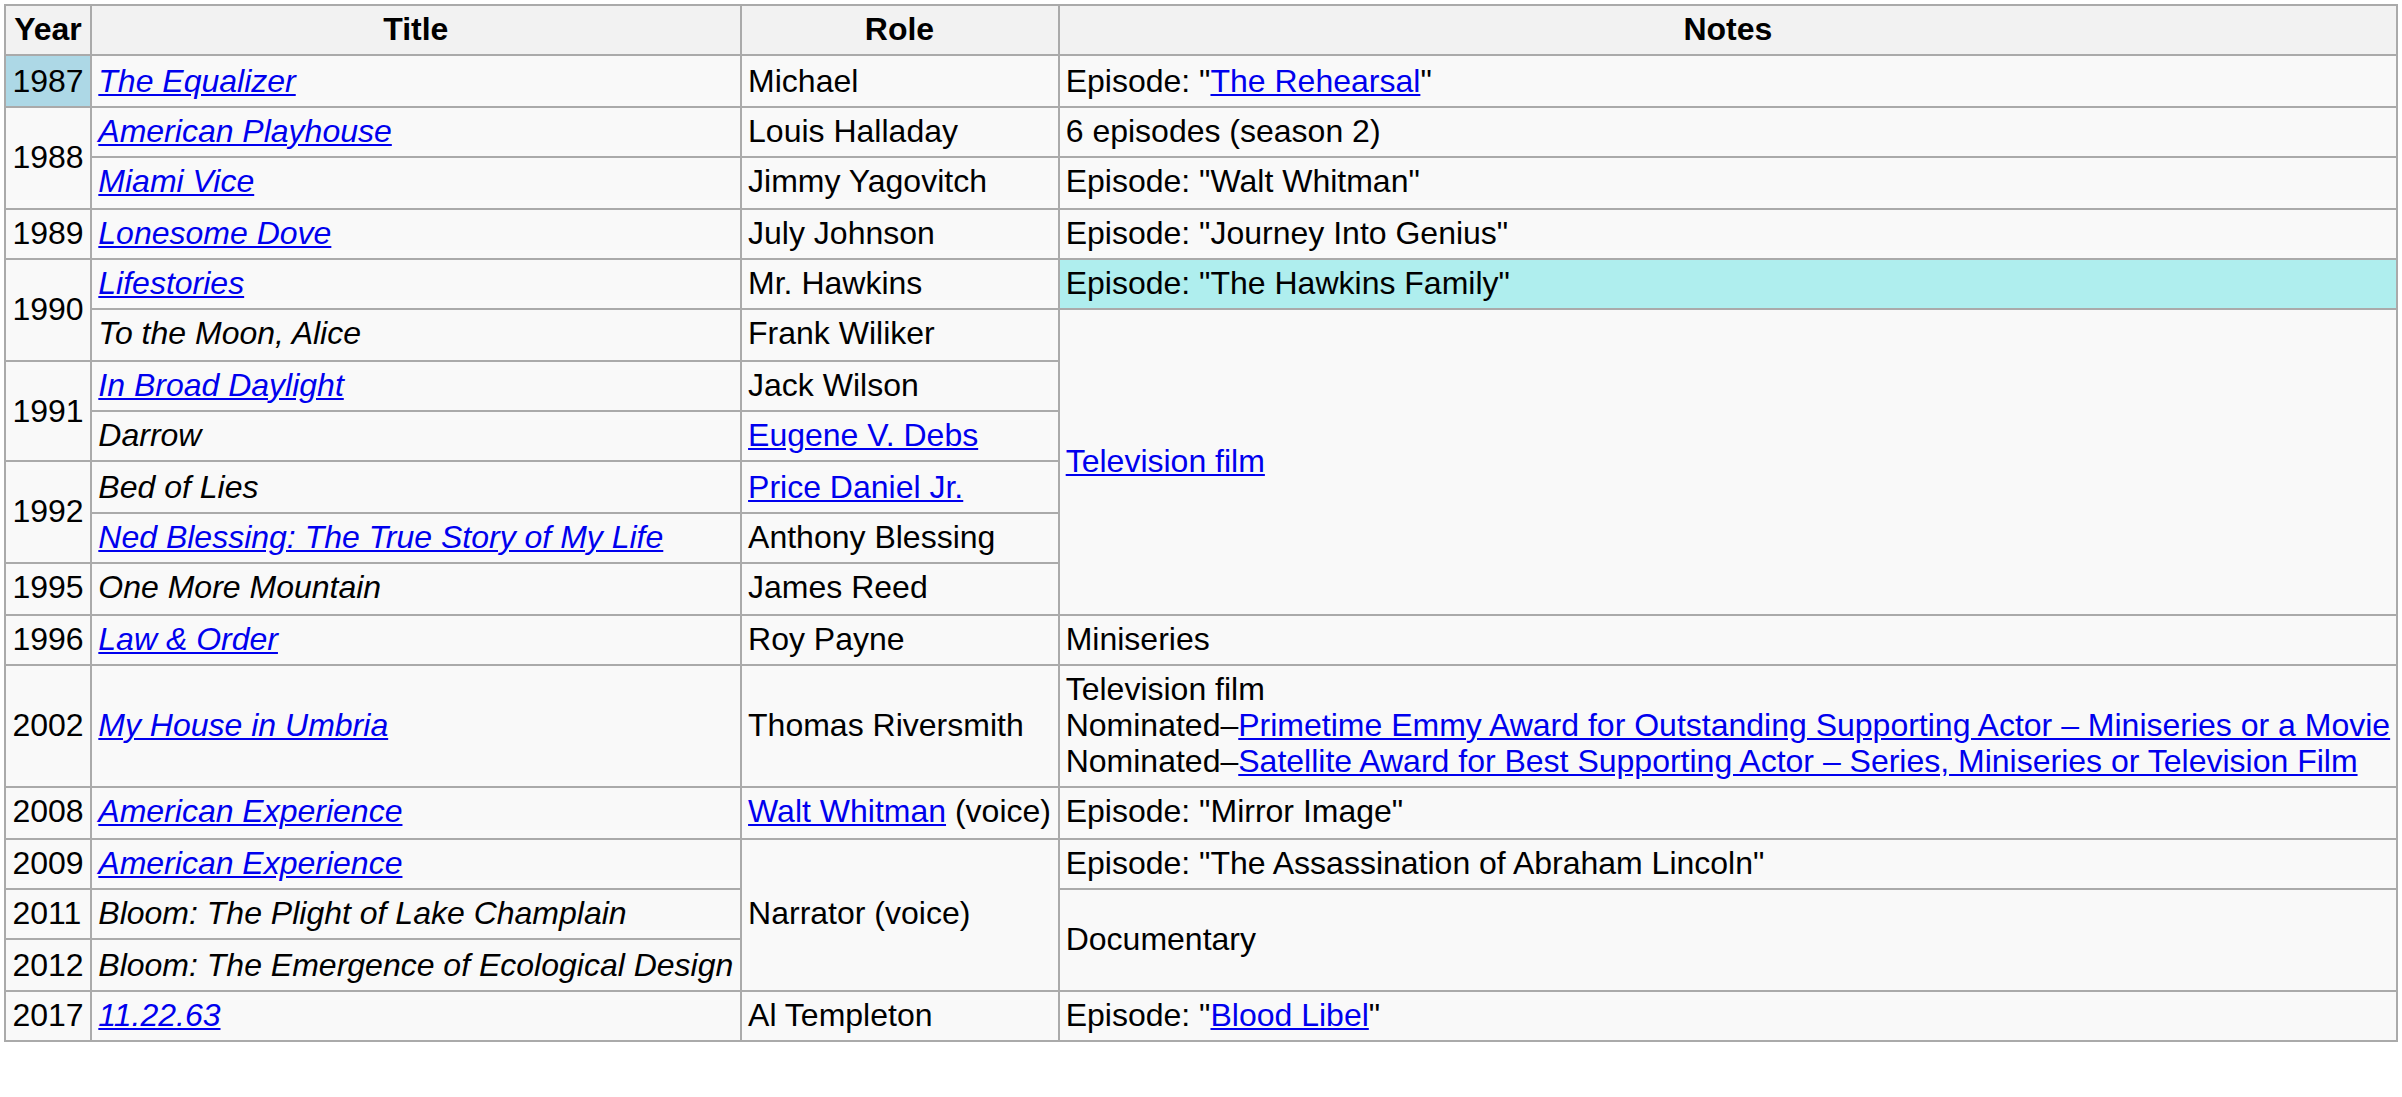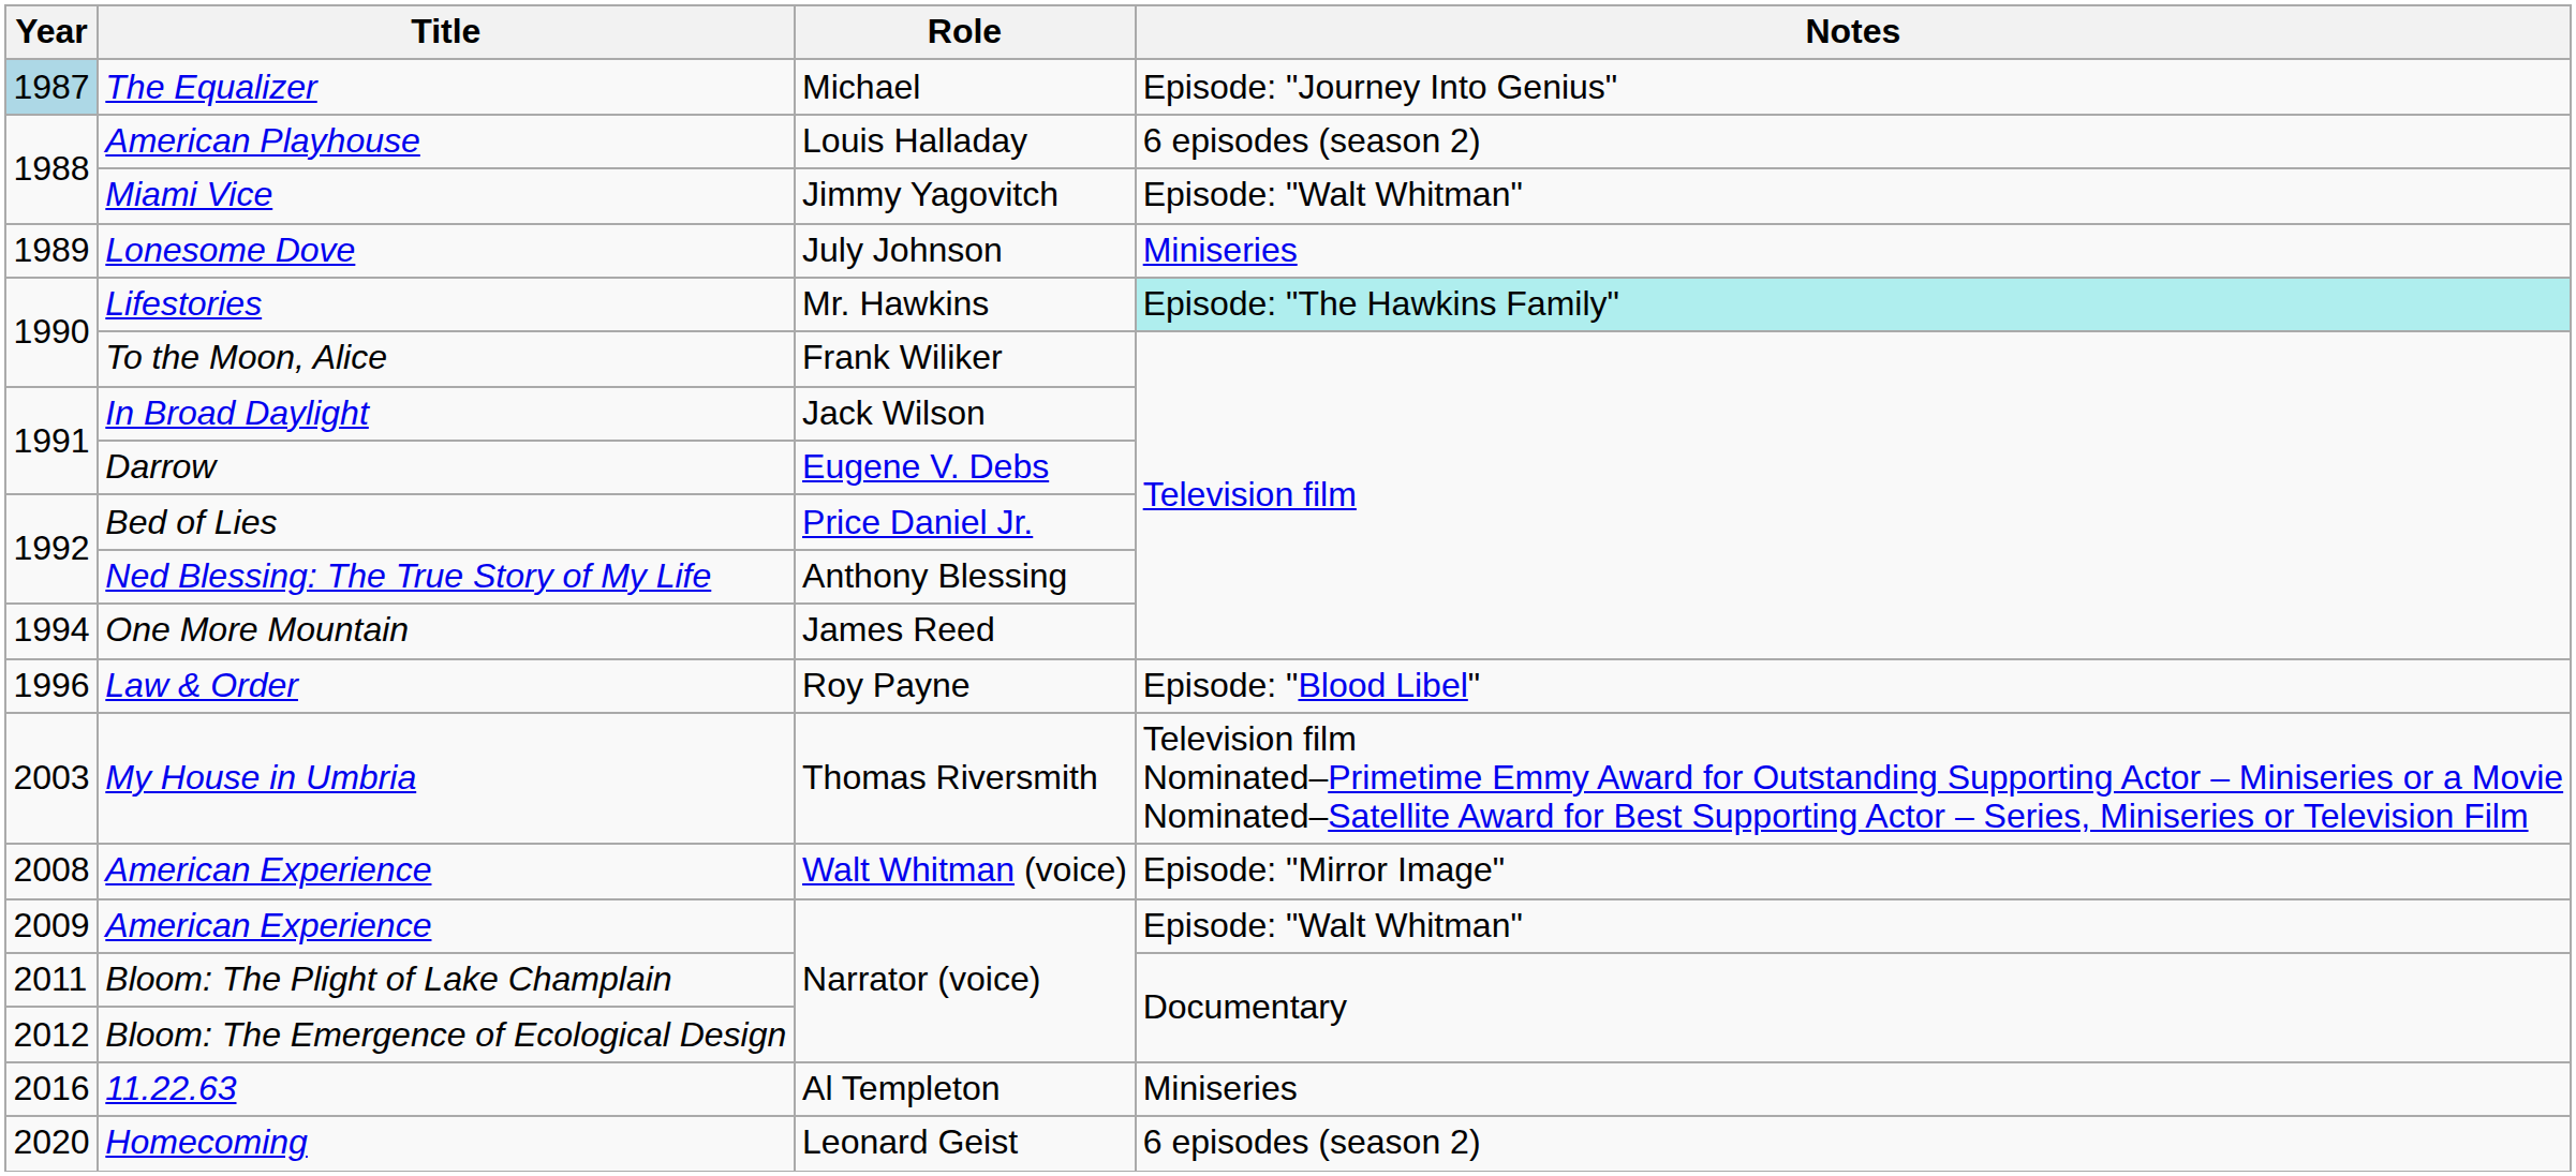 <table class="wikitable sortable">
 <tr>
 <th>Year</th>
 <th>Title</th>
 <th>Role</th>
 <th class="unsortable">Notes</th>
 </tr>
 <tr>
 <td style="background: lightblue;">1987</td>
 <td><em><a href='#'>The Equalizer</a></em></td>
 <td>Michael</td>
-<td>Episode: "<a href='#'>The Rehearsal</a>"</td>
+<td>Episode: "Journey Into Genius"</td>
 </tr>
 <tr>
 <td rowspan="2">1988</td>
 <td><em><a href='#'>American Playhouse</a></em></td>
 <td>Louis Halladay</td>
 <td>6 episodes (season 2)</td>
 </tr>
 <tr>
 <td><em><a href='#'>Miami Vice</a></em></td>
 <td>Jimmy Yagovitch</td>
 <td>Episode: "Walt Whitman"</td>
 </tr>
 <tr>
 <td>1989</td>
 <td><em><a href='#'>Lonesome Dove</a></em></td>
 <td>July Johnson</td>
-<td>Episode: "Journey Into Genius"</td>
+<td><a href='#'>Miniseries</a></td>
 </tr>
 <tr>
 <td rowspan="2">1990</td>
 <td><em><a href='#'>Lifestories</a></em></td>
 <td>Mr. Hawkins</td>
 <td style="background: paleturquoise;">Episode: "The Hawkins Family"</td>
 </tr>
 <tr>
 <td><em>To the Moon, Alice</em></td>
 <td>Frank Wiliker</td>
 <td rowspan="6"><a href='#'>Television film</a></td>
 </tr>
 <tr>
 <td rowspan="2">1991</td>
 <td><em><a href='#'>In Broad Daylight</a></em></td>
 <td>Jack Wilson</td>
 </tr>
 <tr>
 <td><em>Darrow</em></td>
 <td><a href='#'>Eugene V. Debs</a></td>
 </tr>
 <tr>
 <td rowspan="2">1992</td>
 <td><em>Bed of Lies</em></td>
 <td><a href='#'>Price Daniel Jr.</a></td>
 </tr>
 <tr>
 <td><em><a href='#'>Ned Blessing: The True Story of My Life</a></em></td>
 <td>Anthony Blessing</td>
 </tr>
 <tr>
-<td>1995</td>
+<td>1994</td>
 <td><em>One More Mountain</em></td>
 <td>James Reed</td>
 </tr>
 <tr>
 <td>1996</td>
 <td><em><a href='#'>Law & Order</a></em></td>
 <td>Roy Payne</td>
-<td>Miniseries</td>
+<td>Episode: "<a href='#'>Blood Libel</a>"</td>
 </tr>
 <tr>
-<td>2002</td>
+<td>2003</td>
 <td><em><a href='#'>My House in Umbria</a></em></td>
 <td>Thomas Riversmith</td>
 <td>Television film<br>Nominated–<a href='#'>Primetime Emmy Award for Outstanding Supporting Actor – Miniseries or a Movie</a><br>Nominated–<a href='#'>Satellite Award for Best Supporting Actor – Series, Miniseries or Television Film</a></td>
 </tr>
 <tr>
 <td>2008</td>
 <td><em><a href='#'>American Experience</a></em></td>
 <td><a href='#'>Walt Whitman</a> (voice)</td>
 <td>Episode: "Mirror Image"</td>
 </tr>
 <tr>
 <td>2009</td>
 <td><em><a href='#'>American Experience</a></em></td>
 <td rowspan="3">Narrator (voice)</td>
-<td>Episode: "The Assassination of Abraham Lincoln"</td>
+<td>Episode: "Walt Whitman"</td>
 </tr>
 <tr>
 <td>2011</td>
 <td><em>Bloom: The Plight of Lake Champlain</em></td>
 <td rowspan="2">Documentary</td>
 </tr>
 <tr>
 <td>2012</td>
 <td><em>Bloom: The Emergence of Ecological Design</em></td>
 </tr>
 <tr>
-<td>2017</td>
+<td>2016</td>
 <td><em><a href='#'>11.22.63</a></em></td>
 <td>Al Templeton</td>
-<td>Episode: "<a href='#'>Blood Libel</a>"</td>
+<td>Miniseries</td>
+</tr>
+<tr>
+<td>2020</td>
+<td><em><a href='#'>Homecoming</a></em></td>
+<td>Leonard Geist</td>
+<td>6 episodes (season 2)</td>
 </tr>
 </table>
